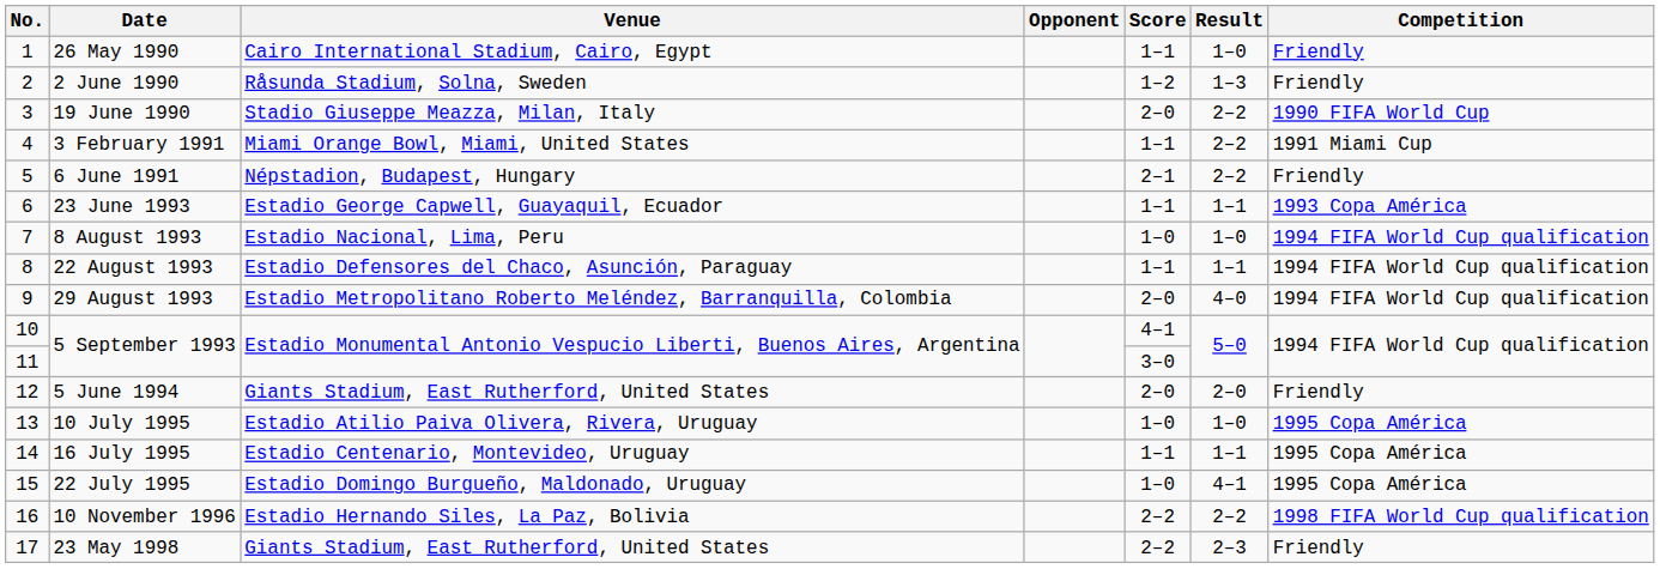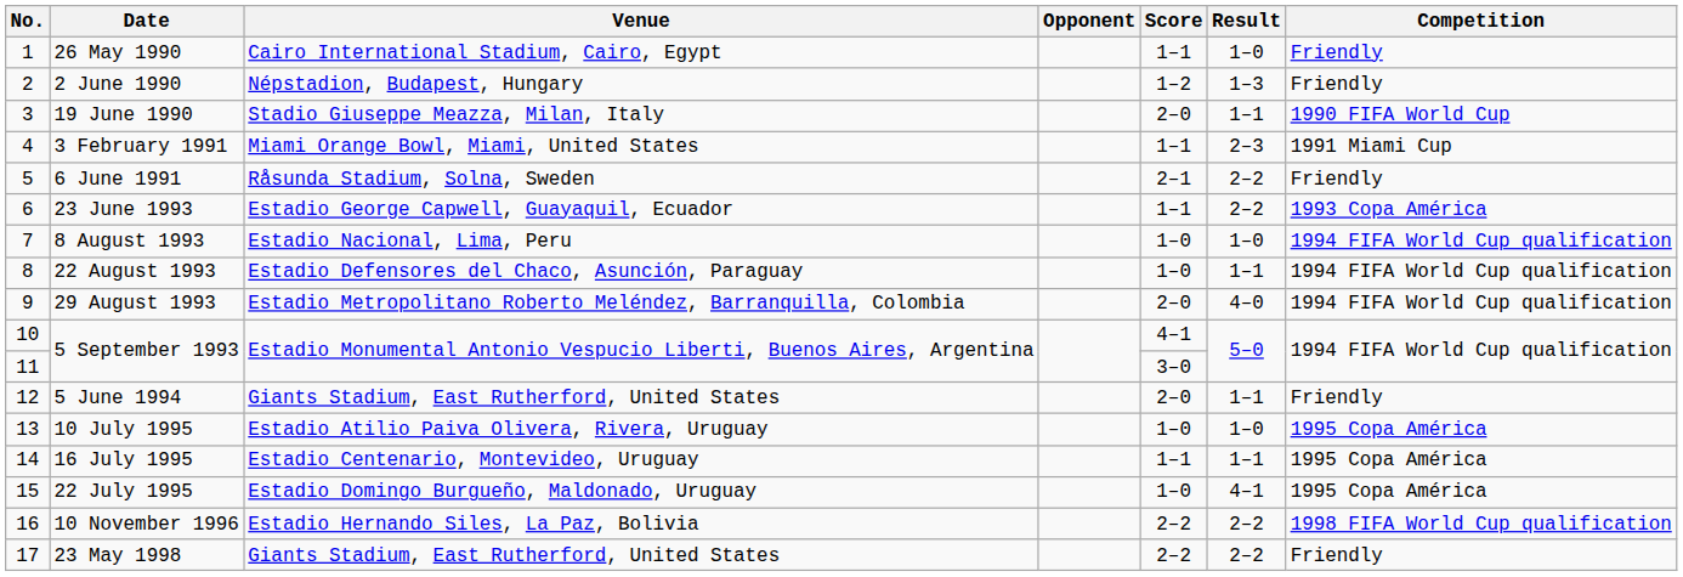 <table class="wikitable sortable">
 <tr>
 <th scope="col">No.</th>
 <th scope="col">Date</th>
 <th scope="col">Venue</th>
 <th scope="col">Opponent</th>
 <th scope="col">Score</th>
 <th scope="col">Result</th>
 <th scope="col">Competition</th>
 </tr>
 <tr>
 <td align="center">1</td>
 <td>26 May 1990</td>
 <td><a href='#'>Cairo International Stadium</a>, <a href='#'>Cairo</a>, Egypt</td>
 <td></td>
 <td align="center">1–1</td>
 <td align="center">1–0</td>
 <td><a href='#'>Friendly</a></td>
 </tr>
 <tr>
 <td align="center">2</td>
 <td>2 June 1990</td>
-<td><a href='#'>Råsunda Stadium</a>, <a href='#'>Solna</a>, Sweden</td>
+<td><a href='#'>Népstadion</a>, <a href='#'>Budapest</a>, Hungary</td>
 <td></td>
 <td align="center">1–2</td>
 <td align="center">1–3</td>
 <td>Friendly</td>
 </tr>
 <tr>
 <td align="center">3</td>
 <td>19 June 1990</td>
 <td><a href='#'>Stadio Giuseppe Meazza</a>, <a href='#'>Milan</a>, Italy</td>
 <td></td>
 <td align="center">2–0</td>
-<td align="center">2–2</td>
+<td align="center">1–1</td>
 <td><a href='#'>1990 FIFA World Cup</a></td>
 </tr>
 <tr>
 <td align="center">4</td>
 <td>3 February 1991</td>
 <td><a href='#'>Miami Orange Bowl</a>, <a href='#'>Miami</a>, United States</td>
 <td></td>
 <td align="center">1–1</td>
-<td align="center">2–2</td>
+<td align="center">2–3</td>
 <td>1991 Miami Cup</td>
 </tr>
 <tr>
 <td align="center">5</td>
 <td>6 June 1991</td>
-<td><a href='#'>Népstadion</a>, <a href='#'>Budapest</a>, Hungary</td>
+<td><a href='#'>Råsunda Stadium</a>, <a href='#'>Solna</a>, Sweden</td>
 <td></td>
 <td align="center">2–1</td>
 <td align="center">2–2</td>
 <td>Friendly</td>
 </tr>
 <tr>
 <td align="center">6</td>
 <td>23 June 1993</td>
 <td><a href='#'>Estadio George Capwell</a>, <a href='#'>Guayaquil</a>, Ecuador</td>
 <td></td>
 <td align="center">1–1</td>
-<td align="center">1–1</td>
+<td align="center">2–2</td>
 <td><a href='#'>1993 Copa América</a></td>
 </tr>
 <tr>
 <td align="center">7</td>
 <td>8 August 1993</td>
 <td><a href='#'>Estadio Nacional</a>, <a href='#'>Lima</a>, Peru</td>
 <td></td>
 <td align="center">1–0</td>
 <td align="center">1–0</td>
 <td><a href='#'>1994 FIFA World Cup qualification</a></td>
 </tr>
 <tr>
 <td align="center">8</td>
 <td>22 August 1993</td>
 <td><a href='#'>Estadio Defensores del Chaco</a>, <a href='#'>Asunción</a>, Paraguay</td>
 <td></td>
-<td align="center">1–1</td>
+<td align="center">1–0</td>
 <td align="center">1–1</td>
 <td>1994 FIFA World Cup qualification</td>
 </tr>
 <tr>
 <td align="center">9</td>
 <td>29 August 1993</td>
 <td><a href='#'>Estadio Metropolitano Roberto Meléndez</a>, <a href='#'>Barranquilla</a>, Colombia</td>
 <td></td>
 <td align="center">2–0</td>
 <td align="center">4–0</td>
 <td>1994 FIFA World Cup qualification</td>
 </tr>
 <tr>
 <td align="center">10</td>
 <td rowspan="2">5 September 1993</td>
 <td rowspan="2"><a href='#'>Estadio Monumental Antonio Vespucio Liberti</a>, <a href='#'>Buenos Aires</a>, Argentina</td>
 <td rowspan="2"></td>
 <td align="center">4–1</td>
 <td rowspan="2" align="center"><a href='#'>5–0</a></td>
 <td rowspan="2">1994 FIFA World Cup qualification</td>
 </tr>
 <tr>
 <td align="center">11</td>
 <td align="center">3–0</td>
 </tr>
 <tr>
 <td align="center">12</td>
 <td>5 June 1994</td>
 <td><a href='#'>Giants Stadium</a>, <a href='#'>East Rutherford</a>, United States</td>
 <td></td>
 <td align="center">2–0</td>
-<td align="center">2–0</td>
+<td align="center">1–1</td>
 <td>Friendly</td>
 </tr>
 <tr>
 <td align="center">13</td>
 <td>10 July 1995</td>
 <td><a href='#'>Estadio Atilio Paiva Olivera</a>, <a href='#'>Rivera</a>, Uruguay</td>
 <td></td>
 <td align="center">1–0</td>
 <td align="center">1–0</td>
 <td><a href='#'>1995 Copa América</a></td>
 </tr>
 <tr>
 <td align="center">14</td>
 <td>16 July 1995</td>
 <td><a href='#'>Estadio Centenario</a>, <a href='#'>Montevideo</a>, Uruguay</td>
 <td></td>
 <td align="center">1–1</td>
 <td align="center">1–1</td>
 <td>1995 Copa América</td>
 </tr>
 <tr>
 <td align="center">15</td>
 <td>22 July 1995</td>
 <td><a href='#'>Estadio Domingo Burgueño</a>, <a href='#'>Maldonado</a>, Uruguay</td>
 <td></td>
 <td align="center">1–0</td>
 <td align="center">4–1</td>
 <td>1995 Copa América</td>
 </tr>
 <tr>
 <td align="center">16</td>
 <td>10 November 1996</td>
 <td><a href='#'>Estadio Hernando Siles</a>, <a href='#'>La Paz</a>, Bolivia</td>
 <td></td>
 <td align="center">2–2</td>
 <td align="center">2–2</td>
 <td><a href='#'>1998 FIFA World Cup qualification</a></td>
 </tr>
 <tr>
 <td align="center">17</td>
 <td>23 May 1998</td>
 <td><a href='#'>Giants Stadium</a>, <a href='#'>East Rutherford</a>, United States</td>
 <td></td>
 <td align="center">2–2</td>
-<td align="center">2–3</td>
+<td align="center">2–2</td>
 <td>Friendly</td>
 </tr>
 </table>
